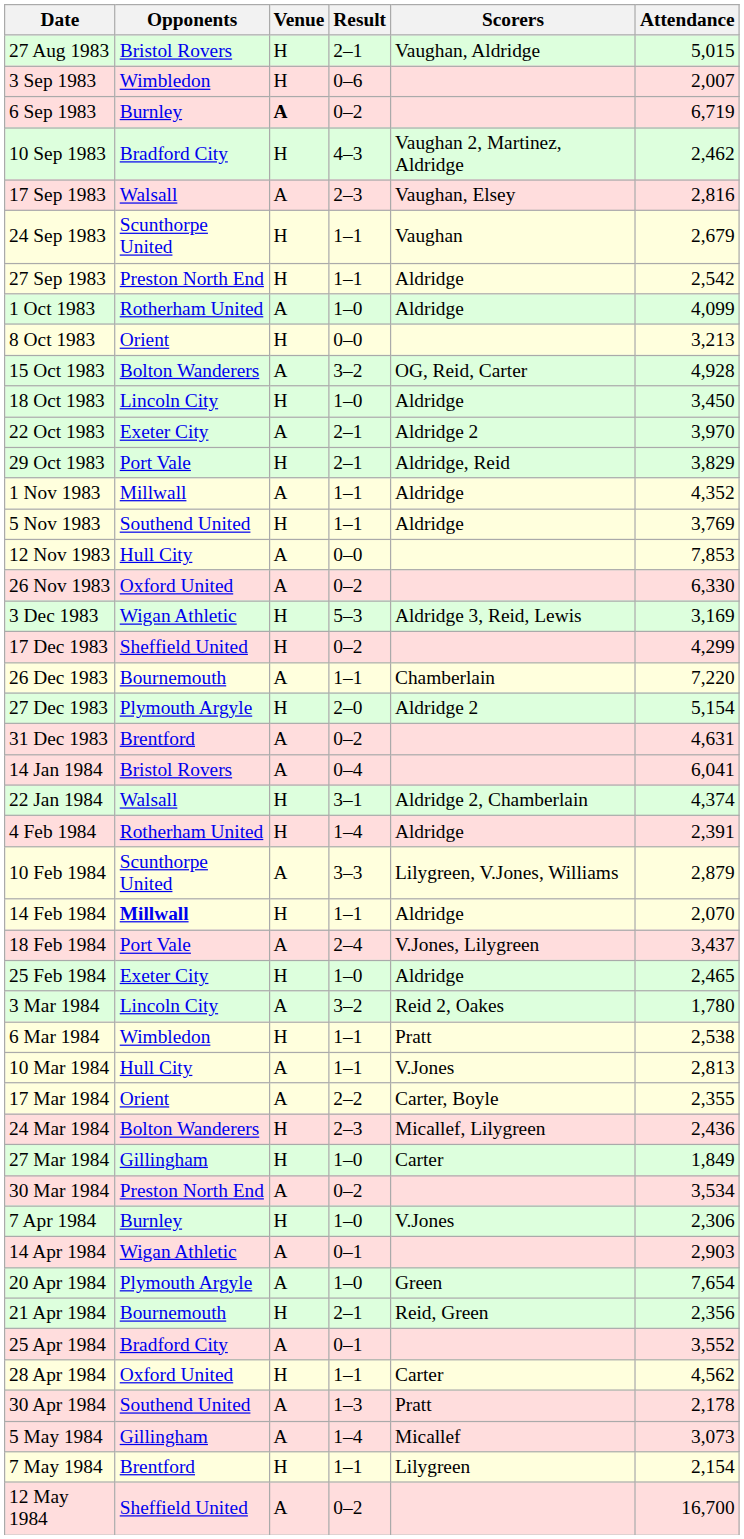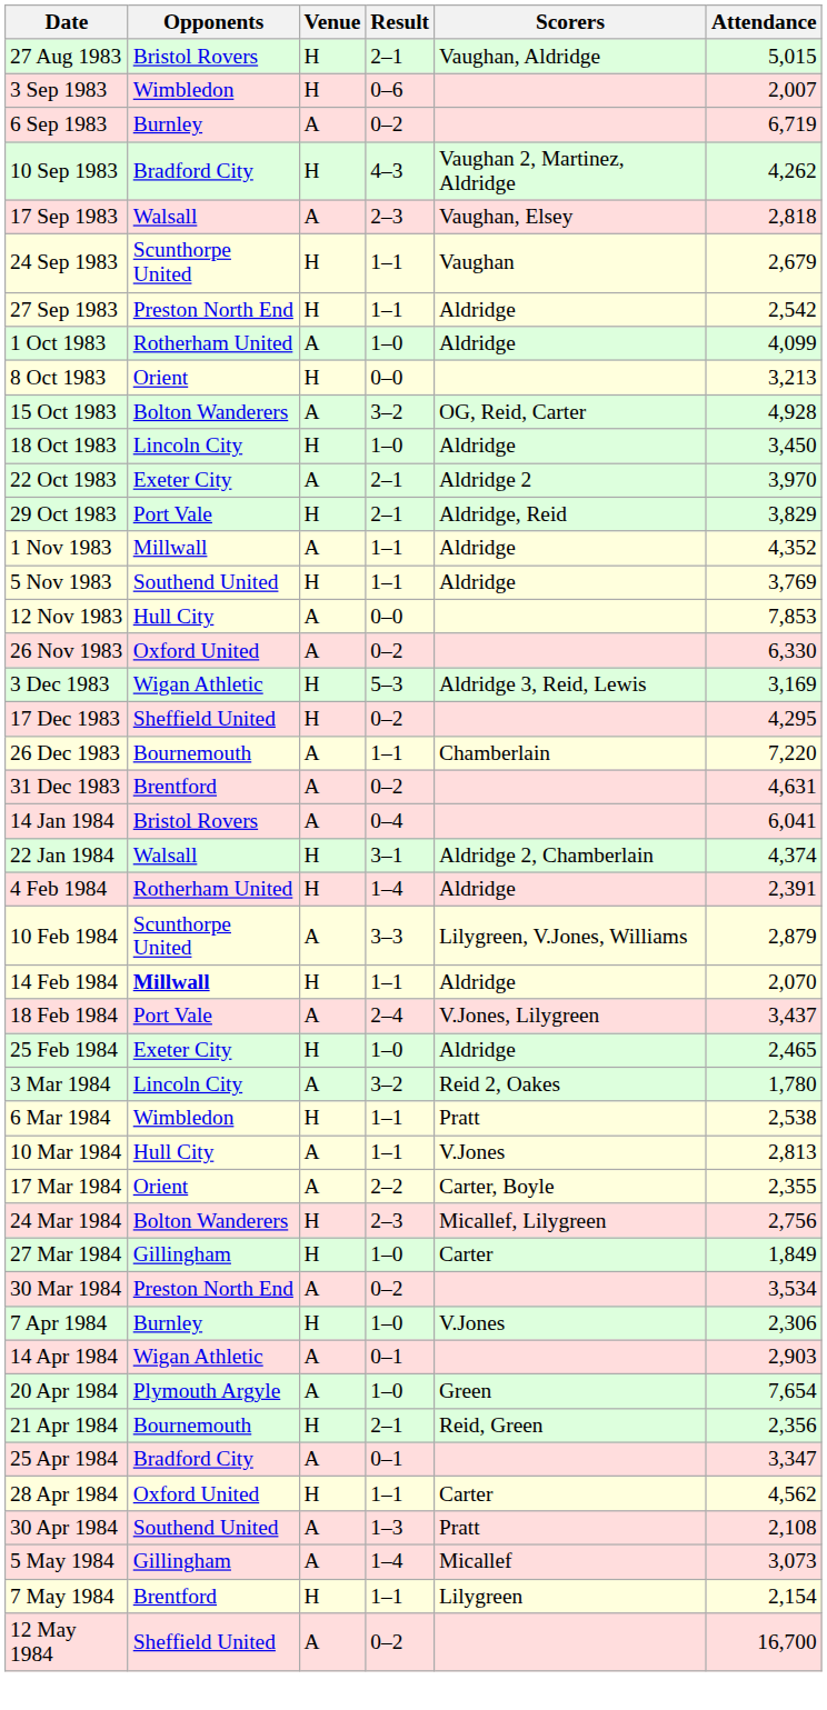 <table class="wikitable sortable">
 <tr>
 <th>Date</th>
 <th>Opponents</th>
 <th>Venue</th>
 <th>Result</th>
 <th>Scorers</th>
 <th>Attendance</th>
 </tr>
 <tr bgcolor="#ddffdd">
 <td>27 Aug 1983</td>
 <td><a href='#'>Bristol Rovers</a></td>
 <td>H</td>
 <td>2–1</td>
 <td>Vaughan, Aldridge</td>
 <td align="right">5,015</td>
 </tr>
 <tr bgcolor="#ffdddd">
 <td>3 Sep 1983</td>
 <td><a href='#'>Wimbledon</a></td>
 <td>H</td>
 <td>0–6</td>
 <td></td>
 <td align="right">2,007</td>
 </tr>
 <tr bgcolor="#ffdddd">
 <td>6 Sep 1983</td>
 <td><a href='#'>Burnley</a></td>
-<td><strong>A</strong></td>
+<td>A</td>
 <td>0–2</td>
 <td></td>
 <td align="right">6,719</td>
 </tr>
 <tr bgcolor="#ddffdd">
 <td>10 Sep 1983</td>
 <td><a href='#'>Bradford City</a></td>
 <td>H</td>
 <td>4–3</td>
 <td>Vaughan 2, Martinez, Aldridge</td>
-<td align="right">2,462</td>
+<td align="right">4,262</td>
 </tr>
 <tr bgcolor="#ffdddd">
 <td>17 Sep 1983</td>
 <td><a href='#'>Walsall</a></td>
 <td>A</td>
 <td>2–3</td>
 <td>Vaughan, Elsey</td>
-<td align="right">2,816</td>
+<td align="right">2,818</td>
 </tr>
 <tr bgcolor="#ffffdd">
 <td>24 Sep 1983</td>
 <td><a href='#'>Scunthorpe United</a></td>
 <td>H</td>
 <td>1–1</td>
 <td>Vaughan</td>
 <td align="right">2,679</td>
 </tr>
 <tr bgcolor="#ffffdd">
 <td>27 Sep 1983</td>
 <td><a href='#'>Preston North End</a></td>
 <td>H</td>
 <td>1–1</td>
 <td>Aldridge</td>
 <td align="right">2,542</td>
 </tr>
 <tr bgcolor="#ddffdd">
 <td>1 Oct 1983</td>
 <td><a href='#'>Rotherham United</a></td>
 <td>A</td>
 <td>1–0</td>
 <td>Aldridge</td>
 <td align="right">4,099</td>
 </tr>
 <tr bgcolor="#ffffdd">
 <td>8 Oct 1983</td>
 <td><a href='#'>Orient</a></td>
 <td>H</td>
 <td>0–0</td>
 <td></td>
 <td align="right">3,213</td>
 </tr>
 <tr bgcolor="#ddffdd">
 <td>15 Oct 1983</td>
 <td><a href='#'>Bolton Wanderers</a></td>
 <td>A</td>
 <td>3–2</td>
 <td>OG, Reid, Carter</td>
 <td align="right">4,928</td>
 </tr>
 <tr bgcolor="#ddffdd">
 <td>18 Oct 1983</td>
 <td><a href='#'>Lincoln City</a></td>
 <td>H</td>
 <td>1–0</td>
 <td>Aldridge</td>
 <td align="right">3,450</td>
 </tr>
 <tr bgcolor="#ddffdd">
 <td>22 Oct 1983</td>
 <td><a href='#'>Exeter City</a></td>
 <td>A</td>
 <td>2–1</td>
 <td>Aldridge 2</td>
 <td align="right">3,970</td>
 </tr>
 <tr bgcolor="#ddffdd">
 <td>29 Oct 1983</td>
 <td><a href='#'>Port Vale</a></td>
 <td>H</td>
 <td>2–1</td>
 <td>Aldridge, Reid</td>
 <td align="right">3,829</td>
 </tr>
 <tr bgcolor="#ffffdd">
 <td>1 Nov 1983</td>
 <td><a href='#'>Millwall</a></td>
 <td>A</td>
 <td>1–1</td>
 <td>Aldridge</td>
 <td align="right">4,352</td>
 </tr>
 <tr bgcolor="#ffffdd">
 <td>5 Nov 1983</td>
 <td><a href='#'>Southend United</a></td>
 <td>H</td>
 <td>1–1</td>
 <td>Aldridge</td>
 <td align="right">3,769</td>
 </tr>
 <tr bgcolor="#ffffdd">
 <td>12 Nov 1983</td>
 <td><a href='#'>Hull City</a></td>
 <td>A</td>
 <td>0–0</td>
 <td></td>
 <td align="right">7,853</td>
 </tr>
 <tr bgcolor="#ffdddd">
 <td>26 Nov 1983</td>
 <td><a href='#'>Oxford United</a></td>
 <td>A</td>
 <td>0–2</td>
 <td></td>
 <td align="right">6,330</td>
 </tr>
 <tr bgcolor="#ddffdd">
 <td>3 Dec 1983</td>
 <td><a href='#'>Wigan Athletic</a></td>
 <td>H</td>
 <td>5–3</td>
 <td>Aldridge 3, Reid, Lewis</td>
 <td align="right">3,169</td>
 </tr>
 <tr bgcolor="#ffdddd">
 <td>17 Dec 1983</td>
 <td><a href='#'>Sheffield United</a></td>
 <td>H</td>
 <td>0–2</td>
 <td></td>
-<td align="right">4,299</td>
+<td align="right">4,295</td>
 </tr>
 <tr bgcolor="#ffffdd">
 <td>26 Dec 1983</td>
 <td><a href='#'>Bournemouth</a></td>
 <td>A</td>
 <td>1–1</td>
 <td>Chamberlain</td>
 <td align="right">7,220</td>
-</tr>
-<tr bgcolor="#ddffdd">
-<td>27 Dec 1983</td>
-<td><a href='#'>Plymouth Argyle</a></td>
-<td>H</td>
-<td>2–0</td>
-<td>Aldridge 2</td>
-<td align="right">5,154</td>
 </tr>
 <tr bgcolor="#ffdddd">
 <td>31 Dec 1983</td>
 <td><a href='#'>Brentford</a></td>
 <td>A</td>
 <td>0–2</td>
 <td></td>
 <td align="right">4,631</td>
 </tr>
 <tr bgcolor="#ffdddd">
 <td>14 Jan 1984</td>
 <td><a href='#'>Bristol Rovers</a></td>
 <td>A</td>
 <td>0–4</td>
 <td></td>
 <td align="right">6,041</td>
 </tr>
 <tr bgcolor="#ddffdd">
 <td>22 Jan 1984</td>
 <td><a href='#'>Walsall</a></td>
 <td>H</td>
 <td>3–1</td>
 <td>Aldridge 2, Chamberlain</td>
 <td align="right">4,374</td>
 </tr>
 <tr bgcolor="#ffdddd">
 <td>4 Feb 1984</td>
 <td><a href='#'>Rotherham United</a></td>
 <td>H</td>
 <td>1–4</td>
 <td>Aldridge</td>
 <td align="right">2,391</td>
 </tr>
 <tr bgcolor="#ffffdd">
 <td>10 Feb 1984</td>
 <td><a href='#'>Scunthorpe United</a></td>
 <td>A</td>
 <td>3–3</td>
 <td>Lilygreen, V.Jones, Williams</td>
 <td align="right">2,879</td>
 </tr>
 <tr bgcolor="#ffffdd">
 <td>14 Feb 1984</td>
 <td><strong><a href='#'>Millwall</a></strong></td>
 <td>H</td>
 <td>1–1</td>
 <td>Aldridge</td>
 <td align="right">2,070</td>
 </tr>
 <tr bgcolor="#ffdddd">
 <td>18 Feb 1984</td>
 <td><a href='#'>Port Vale</a></td>
 <td>A</td>
 <td>2–4</td>
 <td>V.Jones, Lilygreen</td>
 <td align="right">3,437</td>
 </tr>
 <tr bgcolor="#ddffdd">
 <td>25 Feb 1984</td>
 <td><a href='#'>Exeter City</a></td>
 <td>H</td>
 <td>1–0</td>
 <td>Aldridge</td>
 <td align="right">2,465</td>
 </tr>
 <tr bgcolor="#ddffdd">
 <td>3 Mar 1984</td>
 <td><a href='#'>Lincoln City</a></td>
 <td>A</td>
 <td>3–2</td>
 <td>Reid 2, Oakes</td>
 <td align="right">1,780</td>
 </tr>
 <tr bgcolor="#ffffdd">
 <td>6 Mar 1984</td>
 <td><a href='#'>Wimbledon</a></td>
 <td>H</td>
 <td>1–1</td>
 <td>Pratt</td>
 <td align="right">2,538</td>
 </tr>
 <tr bgcolor="#ffffdd">
 <td>10 Mar 1984</td>
 <td><a href='#'>Hull City</a></td>
 <td>A</td>
 <td>1–1</td>
 <td>V.Jones</td>
 <td align="right">2,813</td>
 </tr>
 <tr bgcolor="#ffffdd">
 <td>17 Mar 1984</td>
 <td><a href='#'>Orient</a></td>
 <td>A</td>
 <td>2–2</td>
 <td>Carter, Boyle</td>
 <td align="right">2,355</td>
 </tr>
 <tr bgcolor="#ffdddd">
 <td>24 Mar 1984</td>
 <td><a href='#'>Bolton Wanderers</a></td>
 <td>H</td>
 <td>2–3</td>
 <td>Micallef, Lilygreen</td>
-<td align="right">2,436</td>
+<td align="right">2,756</td>
 </tr>
 <tr bgcolor="#ddffdd">
 <td>27 Mar 1984</td>
 <td><a href='#'>Gillingham</a></td>
 <td>H</td>
 <td>1–0</td>
 <td>Carter</td>
 <td align="right">1,849</td>
 </tr>
 <tr bgcolor="#ffdddd">
 <td>30 Mar 1984</td>
 <td><a href='#'>Preston North End</a></td>
 <td>A</td>
 <td>0–2</td>
 <td></td>
 <td align="right">3,534</td>
 </tr>
 <tr bgcolor="#ddffdd">
 <td>7 Apr 1984</td>
 <td><a href='#'>Burnley</a></td>
 <td>H</td>
 <td>1–0</td>
 <td>V.Jones</td>
 <td align="right">2,306</td>
 </tr>
 <tr bgcolor="#ffdddd">
 <td>14 Apr 1984</td>
 <td><a href='#'>Wigan Athletic</a></td>
 <td>A</td>
 <td>0–1</td>
 <td></td>
 <td align="right">2,903</td>
 </tr>
 <tr bgcolor="#ddffdd">
 <td>20 Apr 1984</td>
 <td><a href='#'>Plymouth Argyle</a></td>
 <td>A</td>
 <td>1–0</td>
 <td>Green</td>
 <td align="right">7,654</td>
 </tr>
 <tr bgcolor="#ddffdd">
 <td>21 Apr 1984</td>
 <td><a href='#'>Bournemouth</a></td>
 <td>H</td>
 <td>2–1</td>
 <td>Reid, Green</td>
 <td align="right">2,356</td>
 </tr>
 <tr bgcolor="#ffdddd">
 <td>25 Apr 1984</td>
 <td><a href='#'>Bradford City</a></td>
 <td>A</td>
 <td>0–1</td>
 <td></td>
-<td align="right">3,552</td>
+<td align="right">3,347</td>
 </tr>
 <tr bgcolor="#ffffdd">
 <td>28 Apr 1984</td>
 <td><a href='#'>Oxford United</a></td>
 <td>H</td>
 <td>1–1</td>
 <td>Carter</td>
 <td align="right">4,562</td>
 </tr>
 <tr bgcolor="#ffdddd">
 <td>30 Apr 1984</td>
 <td><a href='#'>Southend United</a></td>
 <td>A</td>
 <td>1–3</td>
 <td>Pratt</td>
-<td align="right">2,178</td>
+<td align="right">2,108</td>
 </tr>
 <tr bgcolor="#ffdddd">
 <td>5 May 1984</td>
 <td><a href='#'>Gillingham</a></td>
 <td>A</td>
 <td>1–4</td>
 <td>Micallef</td>
 <td align="right">3,073</td>
 </tr>
 <tr bgcolor="#ffffdd">
 <td>7 May 1984</td>
 <td><a href='#'>Brentford</a></td>
 <td>H</td>
 <td>1–1</td>
 <td>Lilygreen</td>
 <td align="right">2,154</td>
 </tr>
 <tr bgcolor="#ffdddd">
 <td>12 May 1984</td>
 <td><a href='#'>Sheffield United</a></td>
 <td>A</td>
 <td>0–2</td>
 <td></td>
 <td align="right">16,700</td>
 </tr>
 </table>
